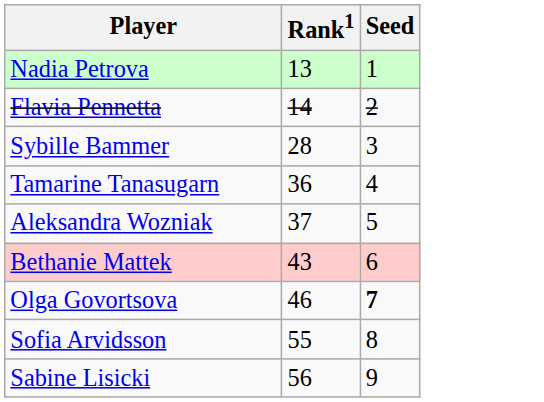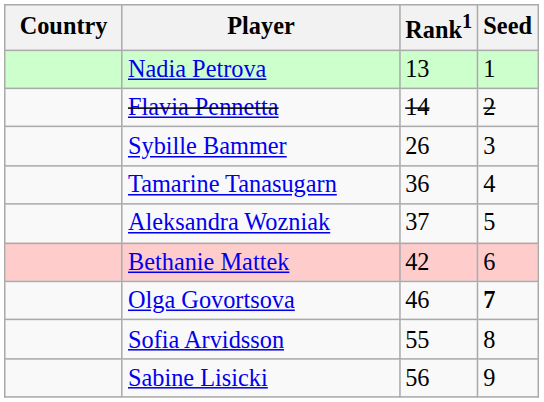 <table class="sortable wikitable">
 <tr>
+<th style="width:70px;">Country</th>
 <th style="width:175px;">Player</th>
 <th>Rank<sup>1</sup></th>
 <th>Seed</th>
 </tr>
 <tr style="background:#cfc;">
+<td></td>
 <td><a href='#'>Nadia Petrova</a></td>
 <td>13</td>
 <td>1</td>
 </tr>
 <tr>
+<td><s></s></td>
 <td><s><a href='#'>Flavia Pennetta</a></s></td>
 <td><s>14</s></td>
 <td><s>2</s></td>
 </tr>
 <tr>
+<td></td>
 <td><a href='#'>Sybille Bammer</a></td>
-<td>28</td>
+<td>26</td>
 <td>3</td>
 </tr>
 <tr>
+<td></td>
 <td><a href='#'>Tamarine Tanasugarn</a></td>
 <td>36</td>
 <td>4</td>
 </tr>
 <tr>
+<td></td>
 <td><a href='#'>Aleksandra Wozniak</a></td>
 <td>37</td>
 <td>5</td>
 </tr>
 <tr style="background:#fcc;">
+<td></td>
 <td><a href='#'>Bethanie Mattek</a></td>
-<td>43</td>
+<td>42</td>
 <td>6</td>
 </tr>
 <tr>
+<td></td>
 <td><a href='#'>Olga Govortsova</a></td>
 <td>46</td>
 <td><strong>7</strong></td>
 </tr>
 <tr>
+<td></td>
 <td><a href='#'>Sofia Arvidsson</a></td>
 <td>55</td>
 <td>8</td>
 </tr>
 <tr>
+<td></td>
 <td><a href='#'>Sabine Lisicki</a></td>
 <td>56</td>
 <td>9</td>
 </tr>
 </table>
